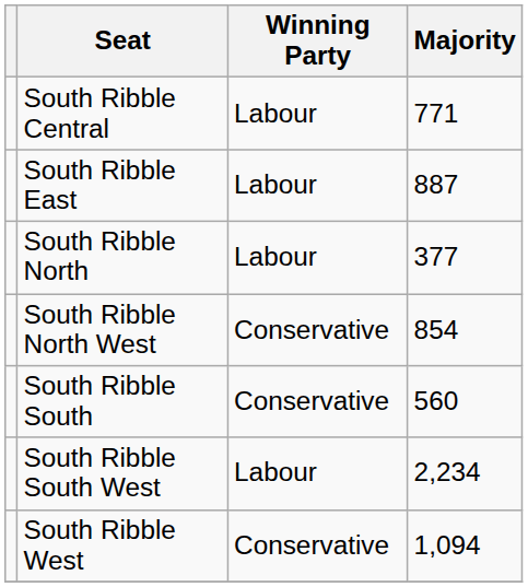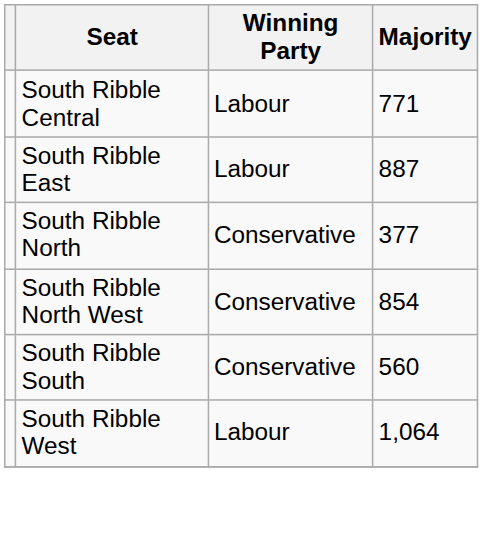 <table class="wikitable" style="right; width:50%">
 <tr>
 <th></th>
 <th>Seat</th>
 <th>Winning Party</th>
 <th>Majority</th>
 </tr>
 <tr>
 <td></td>
 <td>South Ribble Central</td>
 <td>Labour</td>
 <td>771</td>
 </tr>
 <tr>
 <td></td>
 <td>South Ribble East</td>
 <td>Labour</td>
 <td>887</td>
 </tr>
 <tr>
 <td></td>
 <td>South Ribble North</td>
-<td>Labour</td>
+<td>Conservative</td>
 <td>377</td>
 </tr>
 <tr>
 <td></td>
 <td>South Ribble North West</td>
 <td>Conservative</td>
 <td>854</td>
 </tr>
 <tr>
 <td></td>
 <td>South Ribble South</td>
 <td>Conservative</td>
 <td>560</td>
 </tr>
 <tr>
 <td></td>
-<td>South Ribble South West</td>
+<td>South Ribble West</td>
 <td>Labour</td>
-<td>2,234</td>
-</tr>
-<tr>
-<td></td>
-<td>South Ribble West</td>
-<td>Conservative</td>
-<td>1,094</td>
+<td>1,064</td>
 </tr>
 <tr>
 </tr>
 </table>
